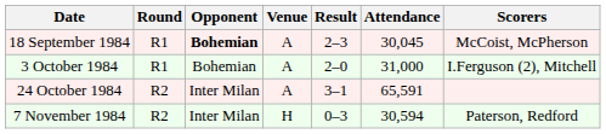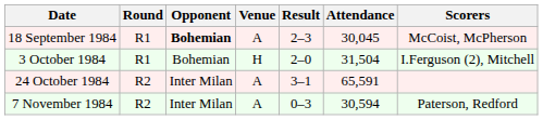 <table class="wikitable sortable" style="font-size:100%; text-align:center">
 <tr>
 <th>Date</th>
 <th>Round</th>
 <th>Opponent</th>
 <th>Venue</th>
 <th>Result</th>
 <th>Attendance</th>
 <th>Scorers</th>
 </tr>
 <tr bgcolor = "#FFEEEE">
 <td>18 September 1984</td>
 <td>R1</td>
 <td><strong>Bohemian</strong></td>
 <td>A</td>
 <td>2–3</td>
 <td>30,045</td>
 <td>McCoist, McPherson</td>
 </tr>
 <tr bgcolor = "#EEFFEE">
 <td>3 October 1984</td>
 <td>R1</td>
 <td>Bohemian</td>
-<td>A</td>
+<td>H</td>
 <td>2–0</td>
-<td>31,000</td>
+<td>31,504</td>
 <td>I.Ferguson (2), Mitchell</td>
 </tr>
 <tr bgcolor = "#FFEEEE">
 <td>24 October 1984</td>
 <td>R2</td>
 <td>Inter Milan</td>
 <td>A</td>
 <td>3–1</td>
 <td>65,591</td>
 <td></td>
 </tr>
 <tr bgcolor = "#EEFFEE">
 <td>7 November 1984</td>
 <td>R2</td>
 <td>Inter Milan</td>
-<td>H</td>
+<td>A</td>
 <td>0–3</td>
 <td>30,594</td>
 <td>Paterson, Redford</td>
 </tr>
 </table>
